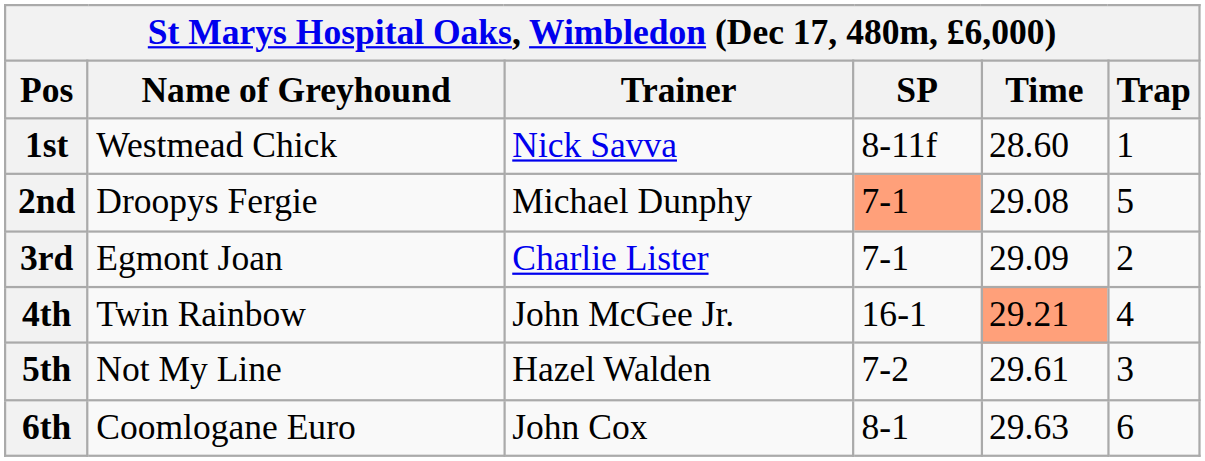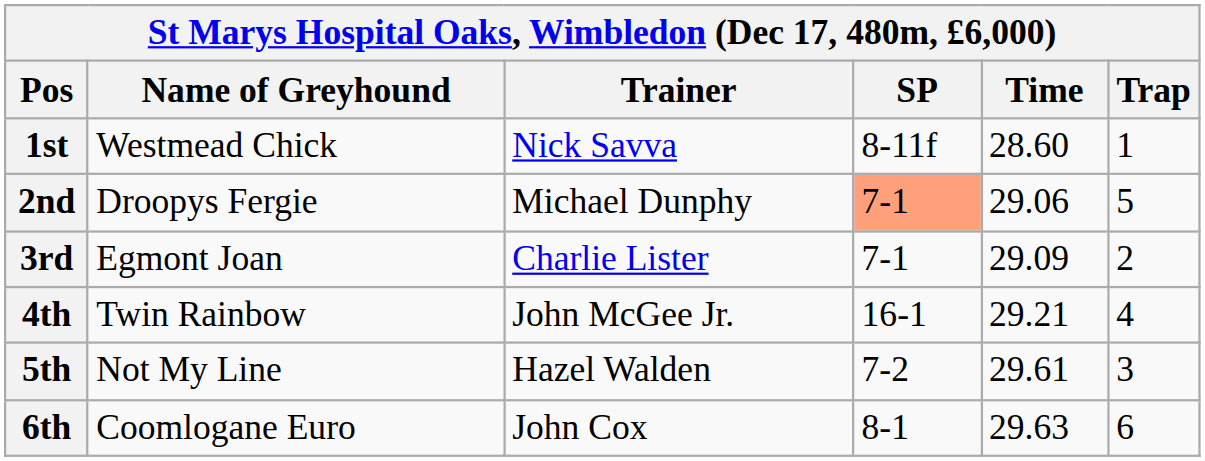 <table class="wikitable">
 <tr>
 <th colspan="6"><a href='#'>St Marys Hospital Oaks</a>, <a href='#'>Wimbledon</a> (Dec 17, 480m, £6,000)</th>
 </tr>
 <tr>
 <th width=30>Pos</th>
 <th width=180>Name of Greyhound</th>
 <th width=150>Trainer</th>
 <th width=50>SP</th>
 <th width=50>Time</th>
 <th width=30>Trap</th>
 </tr>
 <tr>
 <th>1st</th>
 <td>Westmead Chick</td>
 <td><a href='#'>Nick Savva</a></td>
 <td>8-11f</td>
 <td>28.60</td>
 <td>1</td>
 </tr>
 <tr>
 <th>2nd</th>
 <td>Droopys Fergie</td>
 <td>Michael Dunphy</td>
 <td style="background: lightsalmon;">7-1</td>
-<td>29.08</td>
+<td>29.06</td>
 <td>5</td>
 </tr>
 <tr>
 <th>3rd</th>
 <td>Egmont Joan</td>
 <td><a href='#'>Charlie Lister</a></td>
 <td>7-1</td>
 <td>29.09</td>
 <td>2</td>
 </tr>
 <tr>
 <th>4th</th>
 <td>Twin Rainbow</td>
 <td>John McGee Jr.</td>
 <td>16-1</td>
-<td style="background: lightsalmon;">29.21</td>
+<td>29.21</td>
 <td>4</td>
 </tr>
 <tr>
 <th>5th</th>
 <td>Not My Line</td>
 <td>Hazel Walden</td>
 <td>7-2</td>
 <td>29.61</td>
 <td>3</td>
 </tr>
 <tr>
 <th>6th</th>
 <td>Coomlogane Euro</td>
 <td>John Cox</td>
 <td>8-1</td>
 <td>29.63</td>
 <td>6</td>
 </tr>
 </table>
